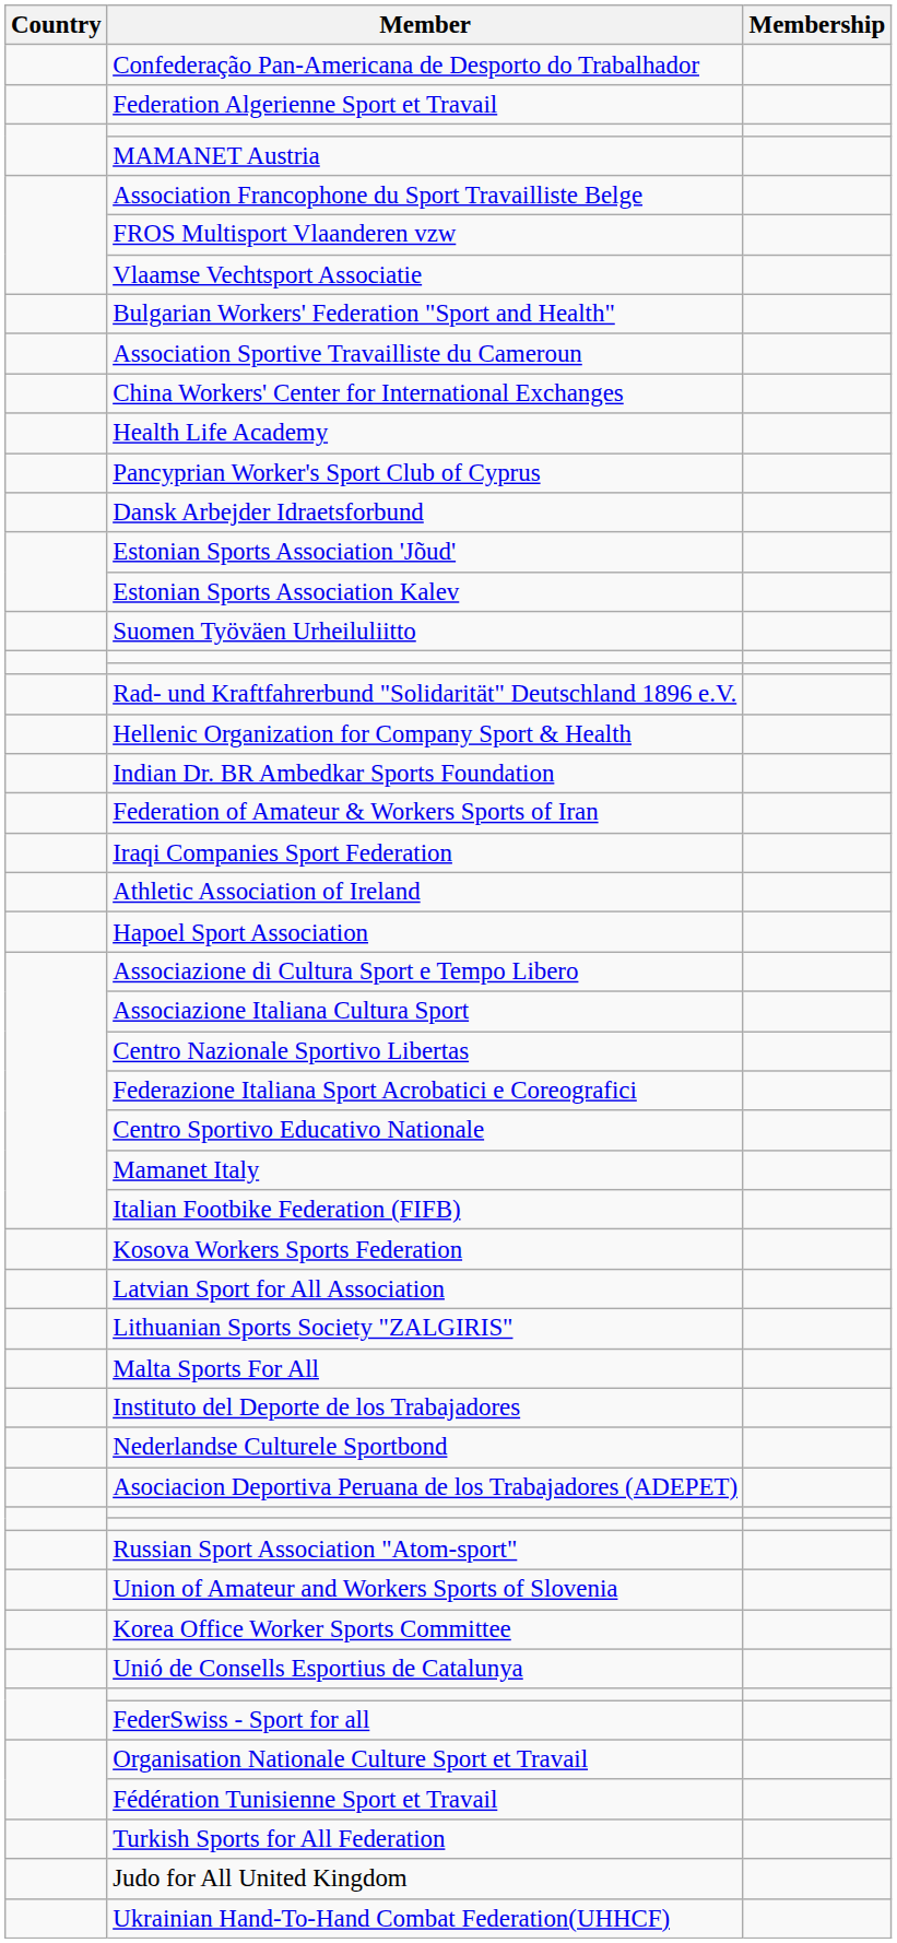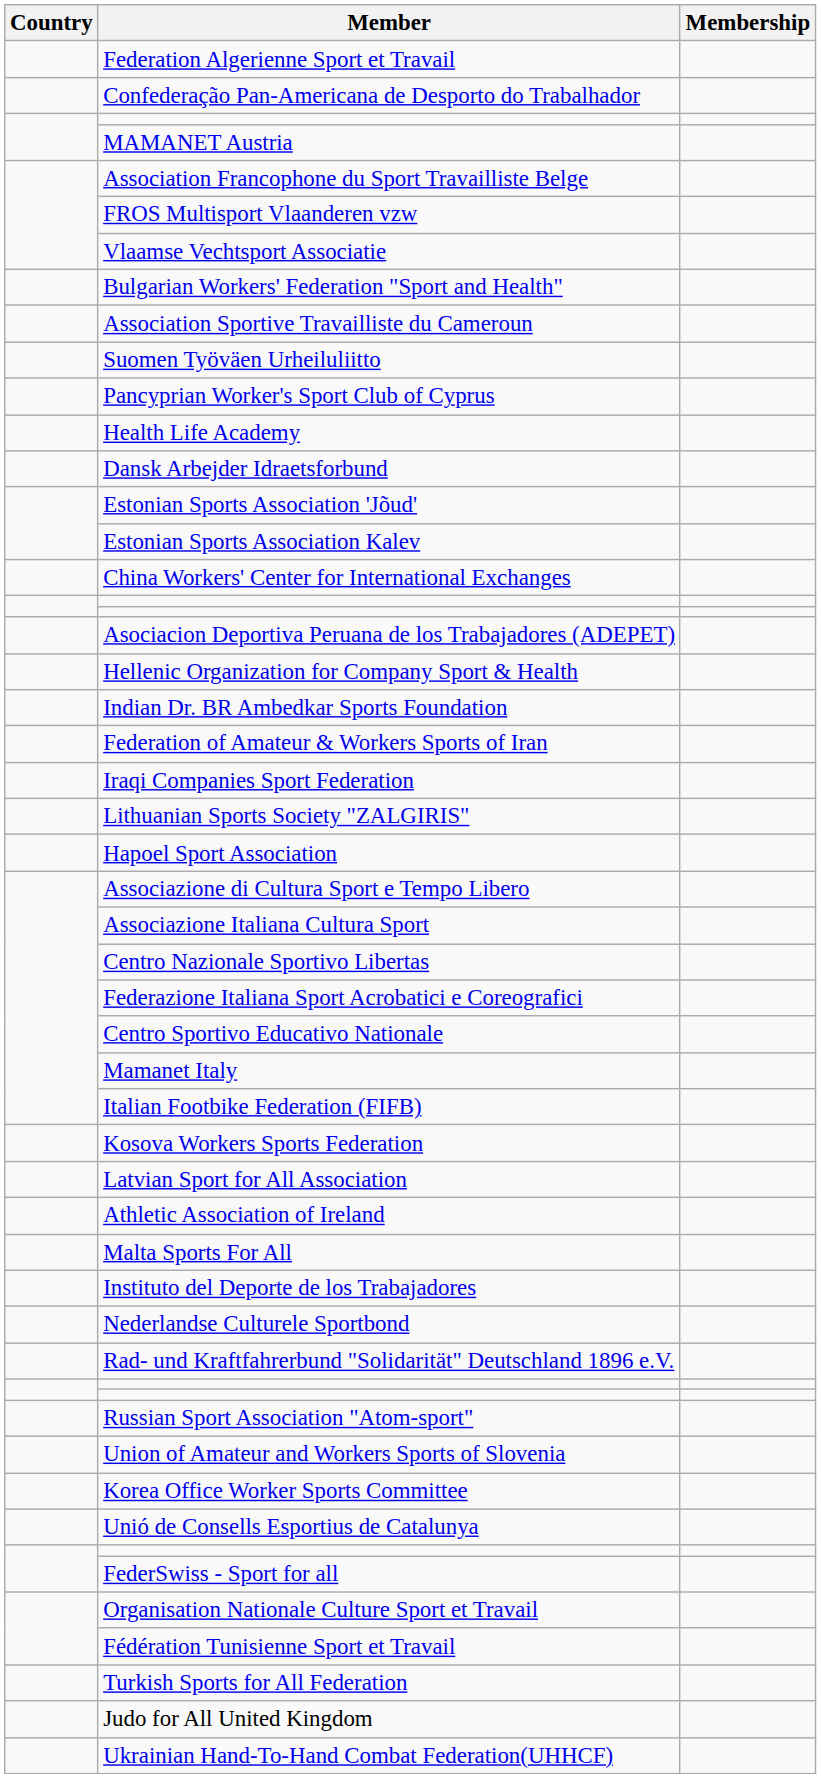 <table class="wikitable sortable">
 <tr>
 <th>Country</th>
 <th>Member</th>
 <th>Membership</th>
 </tr>
 <tr>
 <td></td>
-<td><a href='#'>Confederação Pan-Americana de Desporto do Trabalhador</a></td>
+<td><a href='#'>Federation Algerienne Sport et Travail</a></td>
 <td></td>
 </tr>
 <tr>
 <td></td>
-<td><a href='#'>Federation Algerienne Sport et Travail</a></td>
+<td><a href='#'>Confederação Pan-Americana de Desporto do Trabalhador</a></td>
 <td></td>
 </tr>
 <tr>
 <td rowspan=2></td>
 <td></td>
 <td></td>
 </tr>
 <tr>
 <td><a href='#'>MAMANET Austria</a></td>
 <td></td>
 </tr>
 <tr>
 <td rowspan=3></td>
 <td><a href='#'>Association Francophone du Sport Travailliste Belge</a></td>
 <td></td>
 </tr>
 <tr>
 <td><a href='#'>FROS Multisport Vlaanderen vzw</a></td>
 <td></td>
 </tr>
 <tr>
 <td><a href='#'>Vlaamse Vechtsport Associatie</a></td>
 <td></td>
 </tr>
 <tr>
 <td></td>
 <td><a href='#'>Bulgarian Workers' Federation "Sport and Health"</a></td>
 <td></td>
 </tr>
 <tr>
 <td></td>
 <td><a href='#'>Association Sportive Travailliste du Cameroun</a></td>
 <td></td>
 </tr>
 <tr>
 <td></td>
-<td><a href='#'>China Workers' Center for International Exchanges</a></td>
+<td><a href='#'>Suomen Työväen Urheiluliitto</a></td>
+<td></td>
+</tr>
+<tr>
+<td></td>
+<td><a href='#'>Pancyprian Worker's Sport Club of Cyprus</a></td>
 <td></td>
 </tr>
 <tr>
 <td></td>
 <td><a href='#'>Health Life Academy</a></td>
-<td></td>
-</tr>
-<tr>
-<td></td>
-<td><a href='#'>Pancyprian Worker's Sport Club of Cyprus</a></td>
 <td></td>
 </tr>
 <tr>
 <td></td>
 <td><a href='#'>Dansk Arbejder Idraetsforbund</a></td>
 <td></td>
 </tr>
 <tr>
 <td rowspan=2></td>
 <td><a href='#'>Estonian Sports Association 'Jõud'</a></td>
 <td></td>
 </tr>
 <tr>
 <td><a href='#'>Estonian Sports Association Kalev</a></td>
 <td></td>
 </tr>
 <tr>
 <td></td>
-<td><a href='#'>Suomen Työväen Urheiluliitto</a></td>
+<td><a href='#'>China Workers' Center for International Exchanges</a></td>
 <td></td>
 </tr>
 <tr>
 <td rowspan=2></td>
 <td></td>
 <td></td>
 </tr>
 <tr>
 <td></td>
 <td></td>
 </tr>
 <tr>
 <td></td>
-<td><a href='#'>Rad- und Kraftfahrerbund "Solidarität" Deutschland 1896 e.V.</a></td>
+<td><a href='#'>Asociacion Deportiva Peruana de los Trabajadores (ADEPET)</a></td>
 <td></td>
 </tr>
 <tr>
 <td></td>
 <td><a href='#'>Hellenic Organization for Company Sport & Health</a></td>
 <td></td>
 </tr>
 <tr>
 <td></td>
 <td><a href='#'>Indian Dr. BR Ambedkar Sports Foundation</a></td>
 <td></td>
 </tr>
 <tr>
 <td></td>
 <td><a href='#'>Federation of Amateur & Workers Sports of Iran</a></td>
 <td></td>
 </tr>
 <tr>
 <td></td>
 <td><a href='#'>Iraqi Companies Sport Federation</a></td>
 <td></td>
 </tr>
 <tr>
 <td></td>
-<td><a href='#'>Athletic Association of Ireland</a></td>
+<td><a href='#'>Lithuanian Sports Society "ZALGIRIS"</a></td>
 <td></td>
 </tr>
 <tr>
 <td></td>
 <td><a href='#'>Hapoel Sport Association</a></td>
 <td></td>
 </tr>
 <tr>
 <td rowspan=7></td>
 <td><a href='#'>Associazione di Cultura Sport e Tempo Libero</a></td>
 <td></td>
 </tr>
 <tr>
 <td><a href='#'>Associazione Italiana Cultura Sport</a></td>
 <td></td>
 </tr>
 <tr>
 <td><a href='#'>Centro Nazionale Sportivo Libertas</a></td>
 <td></td>
 </tr>
 <tr>
 <td><a href='#'>Federazione Italiana Sport Acrobatici e Coreografici</a></td>
 <td></td>
 </tr>
 <tr>
 <td><a href='#'>Centro Sportivo Educativo Nationale</a></td>
 <td></td>
 </tr>
 <tr>
 <td><a href='#'>Mamanet Italy</a></td>
 <td></td>
 </tr>
 <tr>
 <td><a href='#'>Italian Footbike Federation (FIFB)</a></td>
 <td></td>
 </tr>
 <tr>
 <td></td>
 <td><a href='#'>Kosova Workers Sports Federation</a></td>
 <td></td>
 </tr>
 <tr>
 <td></td>
 <td><a href='#'>Latvian Sport for All Association</a></td>
 <td></td>
 </tr>
 <tr>
 <td></td>
-<td><a href='#'>Lithuanian Sports Society "ZALGIRIS"</a></td>
+<td><a href='#'>Athletic Association of Ireland</a></td>
 <td></td>
 </tr>
 <tr>
 <td></td>
 <td><a href='#'>Malta Sports For All</a></td>
 <td></td>
 </tr>
 <tr>
 <td></td>
 <td><a href='#'>Instituto del Deporte de los Trabajadores</a></td>
 <td></td>
 </tr>
 <tr>
 <td></td>
 <td><a href='#'>Nederlandse Culturele Sportbond</a></td>
 <td></td>
 </tr>
 <tr>
 <td></td>
-<td><a href='#'>Asociacion Deportiva Peruana de los Trabajadores (ADEPET)</a></td>
+<td><a href='#'>Rad- und Kraftfahrerbund "Solidarität" Deutschland 1896 e.V.</a></td>
 <td></td>
 </tr>
 <tr>
 <td rowspan=2></td>
 <td></td>
 <td></td>
 </tr>
 <tr>
 <td></td>
 <td></td>
 </tr>
 <tr>
 <td></td>
 <td><a href='#'>Russian Sport Association "Atom-sport"</a></td>
 <td></td>
 </tr>
 <tr>
 <td></td>
 <td><a href='#'>Union of Amateur and Workers Sports of Slovenia</a></td>
 <td></td>
 </tr>
 <tr>
 <td></td>
 <td><a href='#'>Korea Office Worker Sports Committee</a></td>
 <td></td>
 </tr>
 <tr>
 <td></td>
 <td><a href='#'>Unió de Consells Esportius de Catalunya</a></td>
 <td></td>
 </tr>
 <tr>
 <td rowspan=2></td>
 <td></td>
 <td></td>
 </tr>
 <tr>
 <td><a href='#'>FederSwiss - Sport for all</a></td>
 <td></td>
 </tr>
 <tr>
 <td rowspan=2></td>
 <td><a href='#'>Organisation Nationale Culture Sport et Travail</a></td>
 <td></td>
 </tr>
 <tr>
 <td><a href='#'>Fédération Tunisienne Sport et Travail</a></td>
 <td></td>
 </tr>
 <tr>
 <td></td>
 <td><a href='#'>Turkish Sports for All Federation</a></td>
 <td></td>
 </tr>
 <tr>
 <td></td>
 <td>Judo for All United Kingdom</td>
 <td></td>
 </tr>
 <tr>
 <td></td>
 <td><a href='#'>Ukrainian Hand-To-Hand Combat Federation(UHHCF)</a></td>
 <td></td>
 </tr>
 </table>
